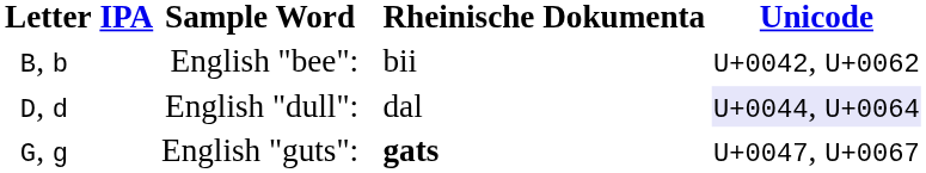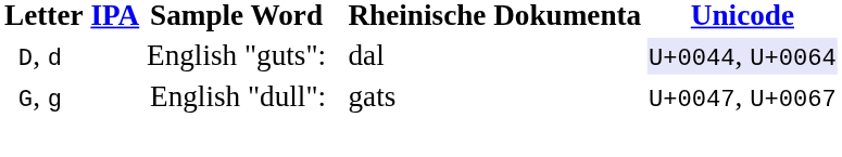 <table>
 <tr>
 <th>Letter</th>
 <th><a href='#'>IPA</a></th>
 <th>Sample Word</th>
 <th> </th>
 <th>Rheinische Dokumenta</th>
 <th><a href='#'>Unicode</a></th>
 </tr>
 <tr>
-<td align="center" style="vertical-align:top"><code>B</code>, <code>b</code> </td>
-<td align="center" style="vertical-align:top"> </td>
-<td align="right">English "bee":</td>
-<td></td>
-<td align="left">bii </td>
-<td align="center" style="vertical-align:top"><code>U+0042</code>, <code>U+0062</code></td>
-</tr>
-<tr>
 <td align="center" style="vertical-align:top"><code>D</code>, <code>d</code> </td>
 <td align="center" style="vertical-align:top"> </td>
-<td align="right">English "dull":</td>
+<td align="right">English "guts":</td>
 <td></td>
 <td align="left">dal </td>
 <td align="center" style="background: lavender; vertical-align:top"><code>U+0044</code>, <code>U+0064</code></td>
 </tr>
 <tr>
 <td align="center" style="vertical-align:top"><code>G</code>, <code>g</code> </td>
 <td align="center" style="vertical-align:top"> </td>
-<td align="right">English "guts":</td>
+<td align="right">English "dull":</td>
 <td></td>
-<td align="left"><strong>gats </strong></td>
+<td align="left">gats </td>
 <td align="center" style="vertical-align:top"><code>U+0047</code>, <code>U+0067</code></td>
 </tr>
 </table>
